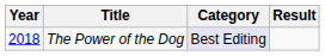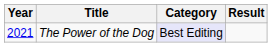 <table class="wikitable">
 <tr>
 <th>Year</th>
 <th>Title</th>
 <th>Category</th>
 <th>Result</th>
 </tr>
 <tr>
-<td><a href='#'>2018</a></td>
+<td><a href='#'>2021</a></td>
 <td><em>The Power of the Dog</em></td>
 <td style="background: lavender;">Best Editing</td>
 <td></td>
 </tr>
 </table>
